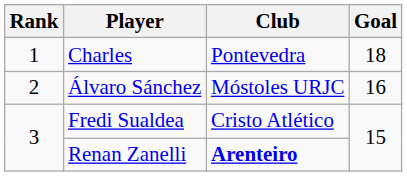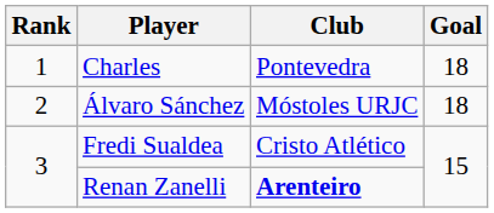 <table class="wikitable">
 <tr>
 <th>Rank</th>
 <th>Player</th>
 <th>Club</th>
 <th>Goal</th>
 </tr>
 <tr>
 <td align="center">1</td>
 <td> <a href='#'>Charles</a></td>
 <td><a href='#'>Pontevedra</a></td>
 <td align="center">18</td>
 </tr>
 <tr>
 <td align="center">2</td>
 <td> <a href='#'>Álvaro Sánchez</a></td>
 <td><a href='#'>Móstoles URJC</a></td>
-<td align="center">16</td>
+<td align="center">18</td>
 </tr>
 <tr>
 <td rowspan="2" align="center">3</td>
 <td> <a href='#'>Fredi Sualdea</a></td>
 <td><a href='#'>Cristo Atlético</a></td>
 <td rowspan="2" align="center">15</td>
 </tr>
 <tr>
 <td> <a href='#'>Renan Zanelli</a></td>
 <td><strong><a href='#'>Arenteiro</a></strong></td>
 </tr>
 </table>
